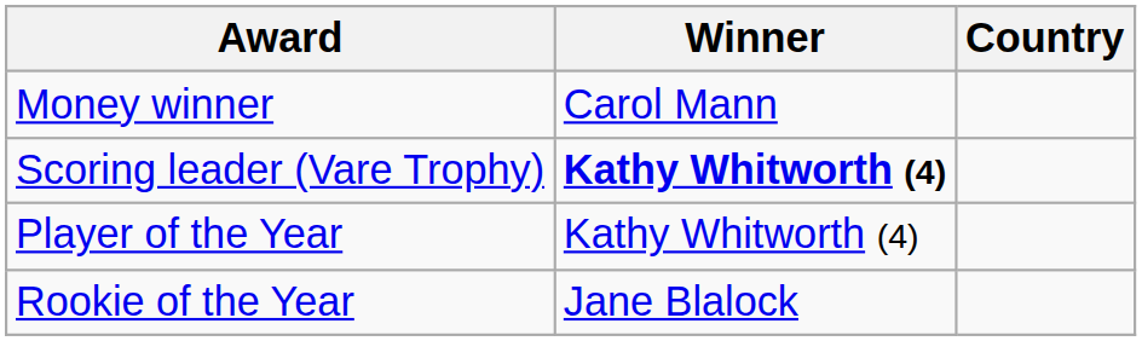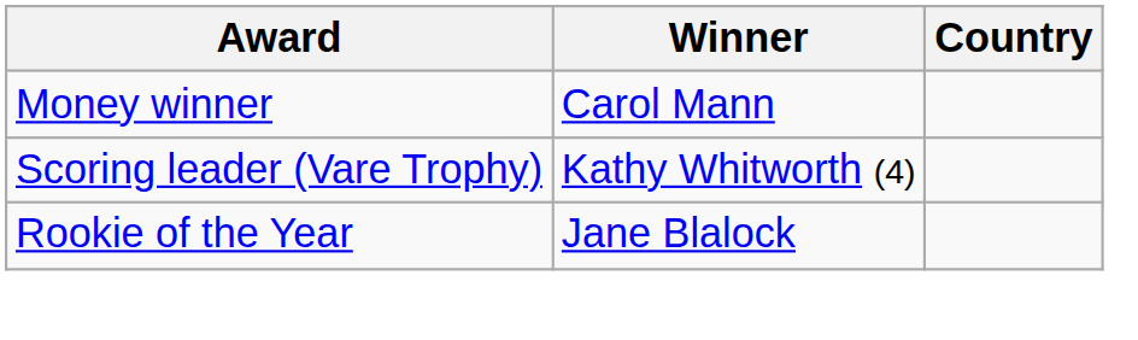 <table class="wikitable">
 <tr>
 <th>Award</th>
 <th>Winner</th>
 <th>Country</th>
 </tr>
 <tr>
 <td><a href='#'>Money winner</a></td>
 <td><a href='#'>Carol Mann</a></td>
 <td></td>
 </tr>
 <tr>
 <td><a href='#'>Scoring leader (Vare Trophy)</a></td>
-<td><strong><a href='#'>Kathy Whitworth</a> <small>(4)</small></strong></td>
-<td></td>
-</tr>
-<tr>
-<td><a href='#'>Player of the Year</a></td>
 <td><a href='#'>Kathy Whitworth</a> <small>(4)</small></td>
 <td></td>
 </tr>
 <tr>
 <td><a href='#'>Rookie of the Year</a></td>
 <td><a href='#'>Jane Blalock</a></td>
 <td></td>
 </tr>
 </table>
